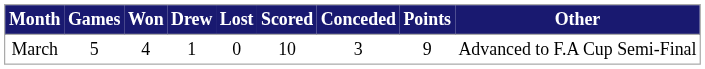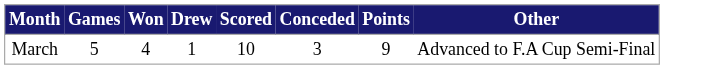 <table cellspacing="0" cellpadding="3" style="border:1px solid #aaa; font-size:90%;">
 <tr style="background:#191970; color:white;">
 <th style="border-bottom:1px solid #aaa; text-align:center;">Month</th>
 <th style="border-bottom:1px solid #aaa; text-align:center;">Games</th>
 <th style="border-bottom:1px solid #aaa; text-align:center;">Won</th>
 <th style="border-bottom:1px solid #aaa; text-align:center;">Drew</th>
-<th style="border-bottom:1px solid #aaa; text-align:center;">Lost</th>
 <th style="border-bottom:1px solid #aaa; text-align:center;">Scored</th>
 <th style="border-bottom:1px solid #aaa; text-align:center;">Conceded</th>
 <th style="border-bottom:1px solid #aaa; text-align:center;">Points</th>
 <th style="border-bottom:1px solid #aaa; text-align:center;">Other</th>
 </tr>
 <tr style="text-align:center;">
 <td>March</td>
 <td style="text-align:center;">5</td>
 <td style="text-align:center;">4</td>
 <td style="text-align:center;">1</td>
-<td style="text-align:center;">0</td>
 <td style="text-align:center;">10</td>
 <td style="text-align:center;">3</td>
 <td style="text-align:center;">9</td>
 <td style="text-align:center;">Advanced to F.A Cup Semi-Final</td>
 </tr>
 </table>
